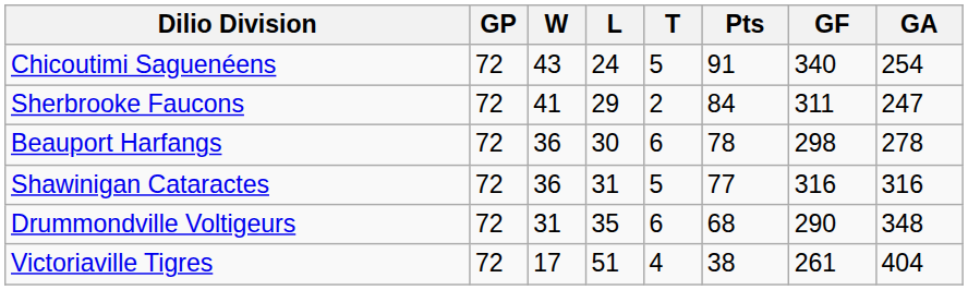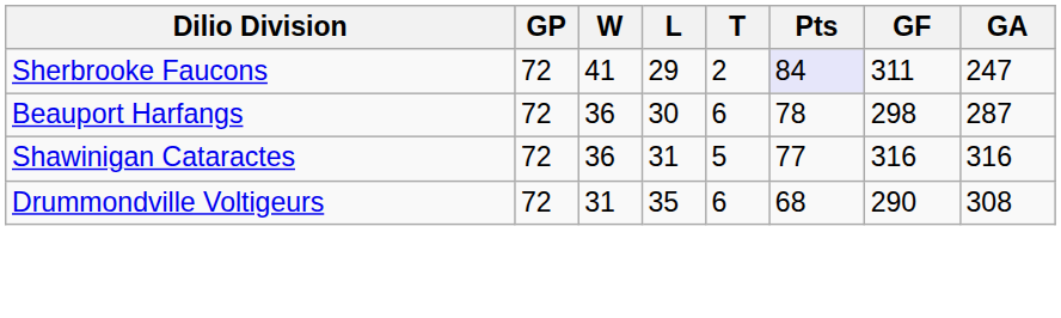 <table class="wikitable">
 <tr>
 <th bgcolor="#DDDDFF" width="40%">Dilio Division</th>
 <th bgcolor="#DDDDFF" width="5%">GP</th>
 <th bgcolor="#DDDDFF" width="5%">W</th>
 <th bgcolor="#DDDDFF" width="5%">L</th>
 <th bgcolor="#DDDDFF" width="5%">T</th>
 <th bgcolor="#DDDDFF" width="7.5%">Pts</th>
 <th bgcolor="#DDDDFF" width="7.5%">GF</th>
 <th bgcolor="#DDDDFF" width="7.5%">GA</th>
 </tr>
 <tr>
-<td><a href='#'>Chicoutimi Saguenéens</a></td>
-<td>72</td>
-<td>43</td>
-<td>24</td>
-<td>5</td>
-<td>91</td>
-<td>340</td>
-<td>254</td>
-</tr>
-<tr>
 <td><a href='#'>Sherbrooke Faucons</a></td>
 <td>72</td>
 <td>41</td>
 <td>29</td>
 <td>2</td>
-<td>84</td>
+<td style="background: lavender;">84</td>
 <td>311</td>
 <td>247</td>
 </tr>
 <tr>
 <td><a href='#'>Beauport Harfangs</a></td>
 <td>72</td>
 <td>36</td>
 <td>30</td>
 <td>6</td>
 <td>78</td>
 <td>298</td>
-<td>278</td>
+<td>287</td>
 </tr>
 <tr>
 <td><a href='#'>Shawinigan Cataractes</a></td>
 <td>72</td>
 <td>36</td>
 <td>31</td>
 <td>5</td>
 <td>77</td>
 <td>316</td>
 <td>316</td>
 </tr>
 <tr>
 <td><a href='#'>Drummondville Voltigeurs</a></td>
 <td>72</td>
 <td>31</td>
 <td>35</td>
 <td>6</td>
 <td>68</td>
 <td>290</td>
-<td>348</td>
-</tr>
-<tr>
-<td><a href='#'>Victoriaville Tigres</a></td>
-<td>72</td>
-<td>17</td>
-<td>51</td>
-<td>4</td>
-<td>38</td>
-<td>261</td>
-<td>404</td>
+<td>308</td>
 </tr>
 </table>
